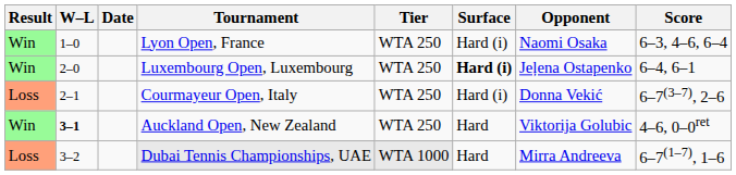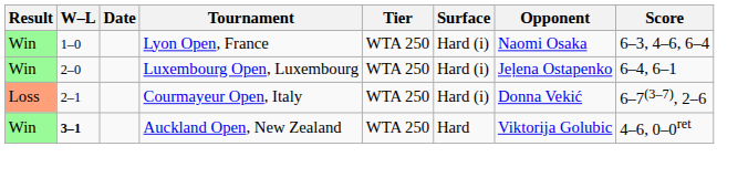 <table class="sortable wikitable">
 <tr>
 <th>Result</th>
 <th class="unsortable">W–L</th>
 <th>Date</th>
 <th>Tournament</th>
 <th>Tier</th>
 <th>Surface</th>
 <th>Opponent</th>
 <th class="unsortable">Score</th>
 </tr>
 <tr>
 <td bgcolor=98fb98>Win</td>
 <td><small>1–0</small></td>
 <td><a href='#'></a></td>
 <td><a href='#'>Lyon Open</a>, France</td>
 <td>WTA 250</td>
 <td>Hard (i)</td>
 <td> <a href='#'>Naomi Osaka</a></td>
 <td>6–3, 4–6, 6–4</td>
 </tr>
 <tr>
 <td bgcolor=98fb98>Win</td>
 <td><small>2–0</small></td>
 <td><a href='#'></a></td>
 <td><a href='#'>Luxembourg Open</a>, Luxembourg</td>
 <td>WTA 250</td>
-<td><strong>Hard (i)</strong></td>
+<td>Hard (i)</td>
 <td> <a href='#'>Jeļena Ostapenko</a></td>
 <td>6–4, 6–1</td>
 </tr>
 <tr>
 <td bgcolor=ffa07a>Loss</td>
 <td><small>2–1</small></td>
 <td><a href='#'></a></td>
 <td><a href='#'>Courmayeur Open</a>, Italy</td>
 <td>WTA 250</td>
 <td>Hard (i)</td>
 <td> <a href='#'>Donna Vekić</a></td>
 <td>6–7<sup>(3–7)</sup>, 2–6</td>
 </tr>
 <tr>
 <td bgcolor=98fb98>Win</td>
 <td><strong><small>3–1</small></strong></td>
 <td><a href='#'></a></td>
 <td><a href='#'>Auckland Open</a>, New Zealand</td>
 <td>WTA 250</td>
 <td>Hard</td>
 <td> <a href='#'>Viktorija Golubic</a></td>
 <td>4–6, 0–0<sup>ret</sup></td>
 </tr>
-<tr>
-<td bgcolor=ffa07a>Loss</td>
-<td><small>3–2</small></td>
-<td><a href='#'></a></td>
-<td style=background:#e9e9e9><a href='#'>Dubai Tennis Championships</a>, UAE</td>
-<td style=background:#e9e9e9>WTA 1000</td>
-<td>Hard</td>
-<td> <a href='#'>Mirra Andreeva</a></td>
-<td>6–7<sup>(1–7)</sup>, 1–6</td>
-</tr>
 </table>
